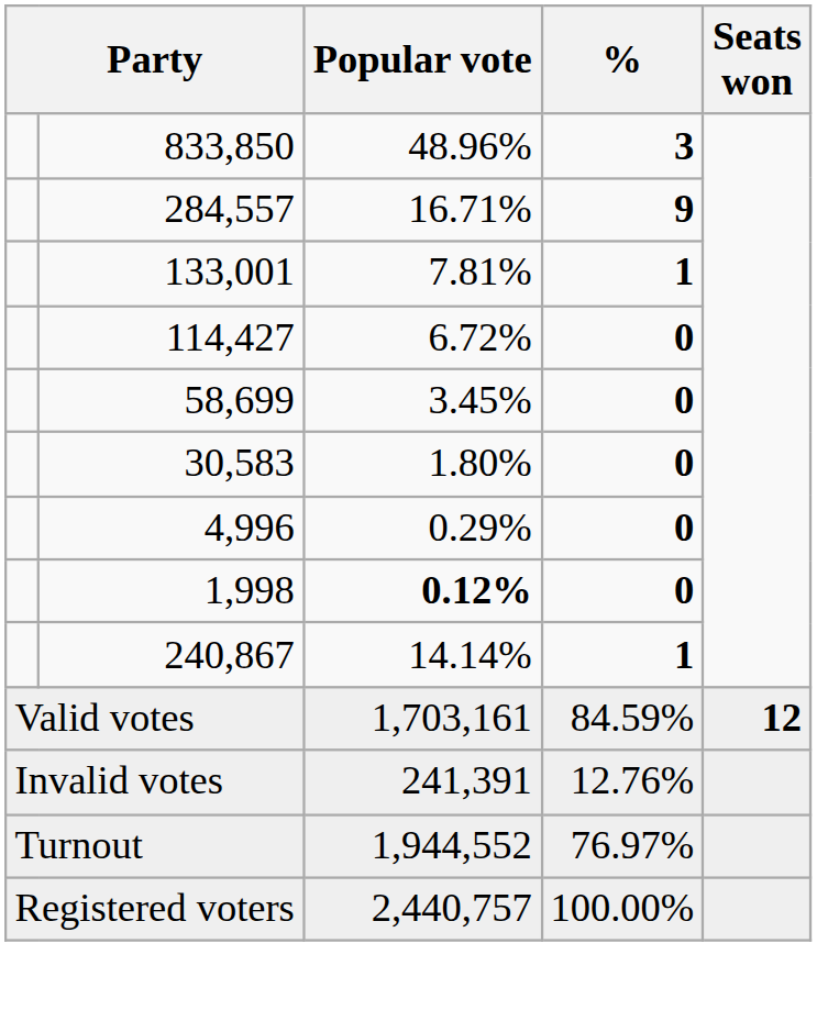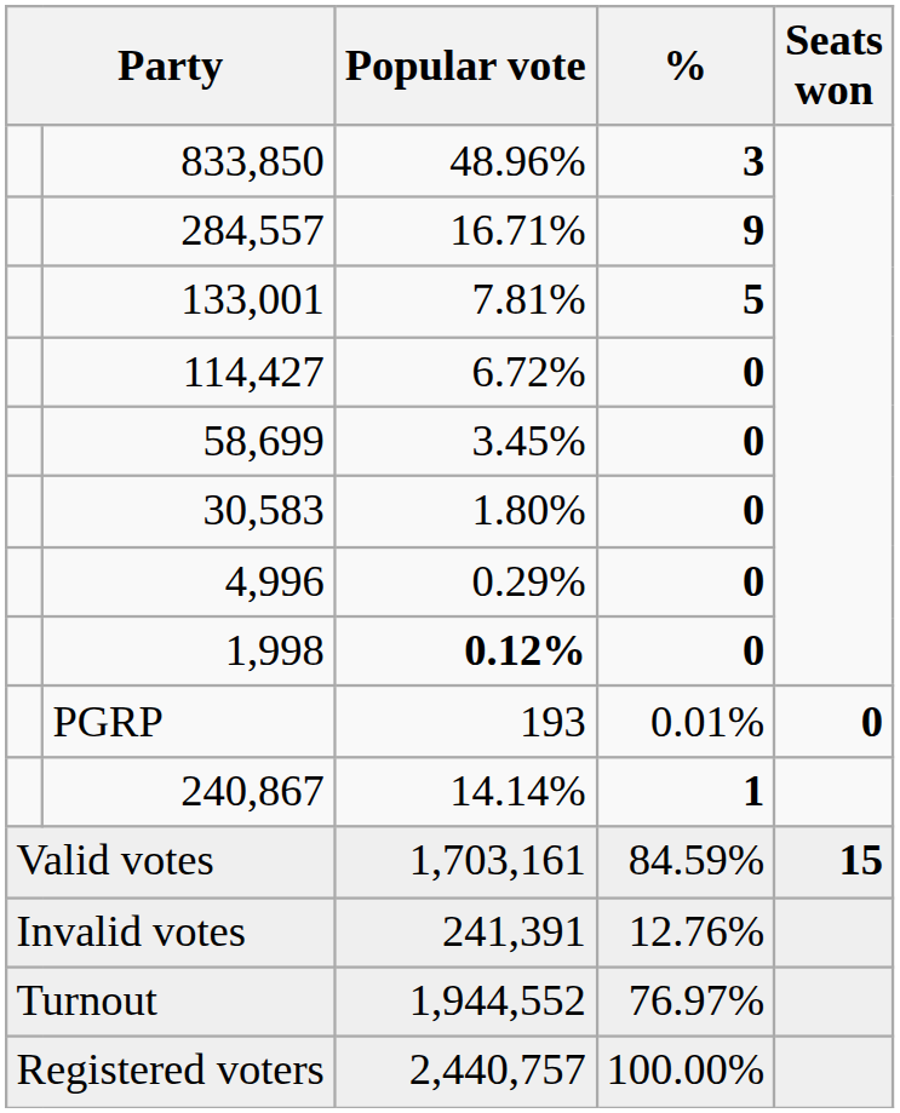 <table class=wikitable style="text-align:right">
 <tr>
 <th colspan=2>Party</th>
 <th>Popular vote</th>
 <th>%</th>
 <th>Seats<br>won</th>
 </tr>
 <tr>
 <td></td>
 <td>833,850</td>
 <td>48.96%</td>
 <td><strong>3</strong></td>
 </tr>
 <tr>
 <td></td>
 <td>284,557</td>
 <td>16.71%</td>
 <td><strong>9</strong></td>
 </tr>
 <tr>
 <td></td>
 <td>133,001</td>
 <td>7.81%</td>
-<td><strong>1</strong></td>
+<td><strong>5</strong></td>
 </tr>
 <tr>
 <td></td>
 <td>114,427</td>
 <td>6.72%</td>
 <td><strong>0</strong></td>
 </tr>
 <tr>
 <td></td>
 <td>58,699</td>
 <td>3.45%</td>
 <td><strong>0</strong></td>
 </tr>
 <tr>
 <td></td>
 <td>30,583</td>
 <td>1.80%</td>
 <td><strong>0</strong></td>
 </tr>
 <tr>
 <td></td>
 <td>4,996</td>
 <td>0.29%</td>
 <td><strong>0</strong></td>
 </tr>
 <tr>
 <td></td>
 <td>1,998</td>
 <td><strong>0.12%</strong></td>
 <td><strong>0</strong></td>
 </tr>
 <tr>
 <td></td>
+<td align=left>PGRP</td>
+<td>193</td>
+<td>0.01%</td>
+<td><strong>0</strong></td>
+</tr>
+<tr>
+<td></td>
 <td>240,867</td>
 <td>14.14%</td>
 <td><strong>1</strong></td>
 </tr>
 <tr bgcolor=#efefef>
 <td align=left colspan=2>Valid votes</td>
 <td>1,703,161</td>
 <td>84.59%</td>
-<td><strong>12</strong></td>
+<td><strong>15</strong></td>
 </tr>
 <tr bgcolor=#efefef>
 <td align=left colspan=2>Invalid votes</td>
 <td>241,391</td>
 <td>12.76%</td>
 <td></td>
 </tr>
 <tr bgcolor=#efefef>
 <td align=left colspan=2>Turnout</td>
 <td>1,944,552</td>
 <td>76.97%</td>
 <td></td>
 </tr>
 <tr bgcolor=#efefef>
 <td align=left colspan=2>Registered voters</td>
 <td>2,440,757</td>
 <td>100.00%</td>
 <td></td>
 </tr>
 </table>
